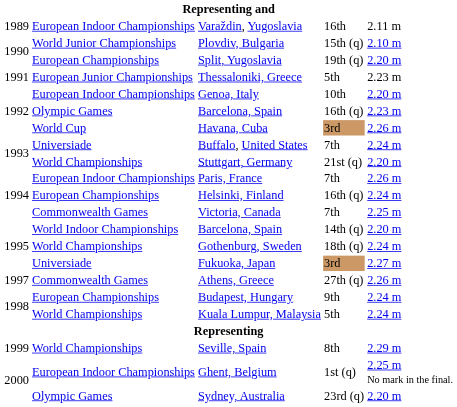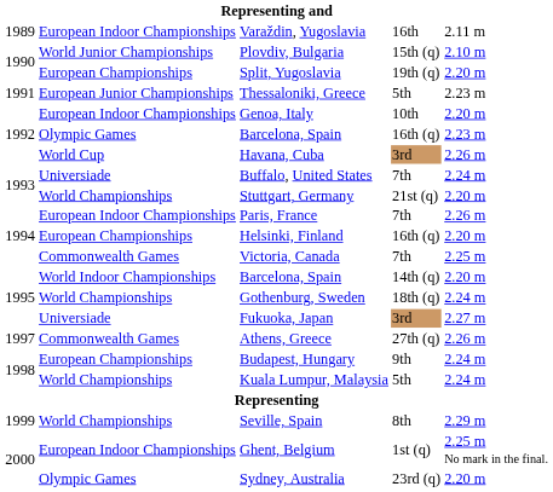 <table>
 <tr>
 <th colspan="5">Representing  and </th>
 </tr>
 <tr>
 <td>1989</td>
 <td><a href='#'>European Indoor Championships</a></td>
 <td><a href='#'>Varaždin</a>, <a href='#'>Yugoslavia</a></td>
 <td>16th</td>
 <td>2.11 m</td>
 </tr>
 <tr>
 <td rowspan=2>1990</td>
 <td><a href='#'>World Junior Championships</a></td>
 <td><a href='#'>Plovdiv, Bulgaria</a></td>
 <td>15th (q)</td>
 <td><a href='#'>2.10 m</a></td>
 </tr>
 <tr>
 <td><a href='#'>European Championships</a></td>
 <td><a href='#'>Split, Yugoslavia</a></td>
 <td>19th (q)</td>
 <td><a href='#'>2.20 m</a></td>
 </tr>
 <tr>
 <td>1991</td>
 <td><a href='#'>European Junior Championships</a></td>
 <td><a href='#'>Thessaloniki, Greece</a></td>
 <td>5th</td>
 <td>2.23 m</td>
 </tr>
 <tr>
 <td rowspan=3>1992</td>
 <td><a href='#'>European Indoor Championships</a></td>
 <td><a href='#'>Genoa, Italy</a></td>
 <td>10th</td>
 <td><a href='#'>2.20 m</a></td>
 </tr>
 <tr>
 <td><a href='#'>Olympic Games</a></td>
 <td><a href='#'>Barcelona, Spain</a></td>
 <td>16th (q)</td>
 <td><a href='#'>2.23 m</a></td>
 </tr>
 <tr>
 <td><a href='#'>World Cup</a></td>
 <td><a href='#'>Havana, Cuba</a></td>
 <td bgcolor=cc9966>3rd</td>
 <td><a href='#'>2.26 m</a></td>
 </tr>
 <tr>
 <td rowspan=2>1993</td>
 <td><a href='#'>Universiade</a></td>
 <td><a href='#'>Buffalo</a>, <a href='#'>United States</a></td>
 <td>7th</td>
 <td><a href='#'>2.24 m</a></td>
 </tr>
 <tr>
 <td><a href='#'>World Championships</a></td>
 <td><a href='#'>Stuttgart, Germany</a></td>
 <td>21st (q)</td>
 <td><a href='#'>2.20 m</a></td>
 </tr>
 <tr>
 <td rowspan=3>1994</td>
 <td><a href='#'>European Indoor Championships</a></td>
 <td><a href='#'>Paris, France</a></td>
 <td>7th</td>
 <td><a href='#'>2.26 m</a></td>
 </tr>
 <tr>
 <td><a href='#'>European Championships</a></td>
 <td><a href='#'>Helsinki, Finland</a></td>
 <td>16th (q)</td>
-<td><a href='#'>2.24 m</a></td>
+<td><a href='#'>2.20 m</a></td>
 </tr>
 <tr>
 <td><a href='#'>Commonwealth Games</a></td>
 <td><a href='#'>Victoria, Canada</a></td>
 <td>7th</td>
 <td><a href='#'>2.25 m</a></td>
 </tr>
 <tr>
 <td rowspan=3>1995</td>
 <td><a href='#'>World Indoor Championships</a></td>
 <td><a href='#'>Barcelona, Spain</a></td>
 <td>14th (q)</td>
 <td><a href='#'>2.20 m</a></td>
 </tr>
 <tr>
 <td><a href='#'>World Championships</a></td>
 <td><a href='#'>Gothenburg, Sweden</a></td>
 <td>18th (q)</td>
 <td><a href='#'>2.24 m</a></td>
 </tr>
 <tr>
 <td><a href='#'>Universiade</a></td>
 <td><a href='#'>Fukuoka, Japan</a></td>
 <td bgcolor=cc9966>3rd</td>
 <td><a href='#'>2.27 m</a></td>
 </tr>
 <tr>
 <td>1997</td>
 <td><a href='#'>Commonwealth Games</a></td>
 <td><a href='#'>Athens, Greece</a></td>
 <td>27th (q)</td>
 <td><a href='#'>2.26 m</a></td>
 </tr>
 <tr>
 <td rowspan=2>1998</td>
 <td><a href='#'>European Championships</a></td>
 <td><a href='#'>Budapest, Hungary</a></td>
 <td>9th</td>
 <td><a href='#'>2.24 m</a></td>
 </tr>
 <tr>
 <td><a href='#'>World Championships</a></td>
 <td><a href='#'>Kuala Lumpur, Malaysia</a></td>
 <td>5th</td>
 <td><a href='#'>2.24 m</a></td>
 </tr>
 <tr>
 <th colspan="5">Representing </th>
 </tr>
 <tr>
 <td>1999</td>
 <td><a href='#'>World Championships</a></td>
 <td><a href='#'>Seville, Spain</a></td>
 <td>8th</td>
 <td><a href='#'>2.29 m</a></td>
 </tr>
 <tr>
 <td rowspan=2>2000</td>
 <td><a href='#'>European Indoor Championships</a></td>
 <td><a href='#'>Ghent, Belgium</a></td>
 <td>1st (q)</td>
 <td><a href='#'>2.25 m</a><br><small>No mark in the final.</small></td>
 </tr>
 <tr>
 <td><a href='#'>Olympic Games</a></td>
 <td><a href='#'>Sydney, Australia</a></td>
 <td>23rd (q)</td>
 <td><a href='#'>2.20 m</a></td>
 </tr>
 </table>
